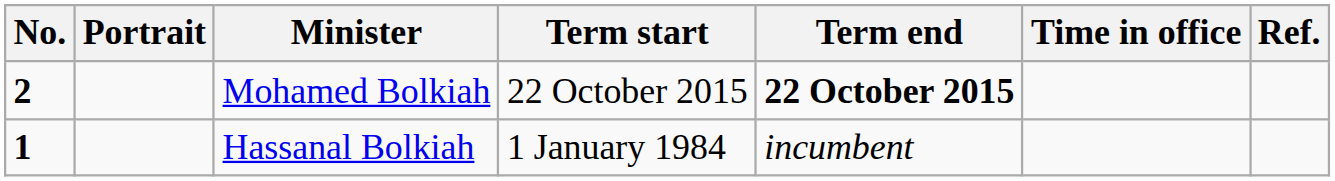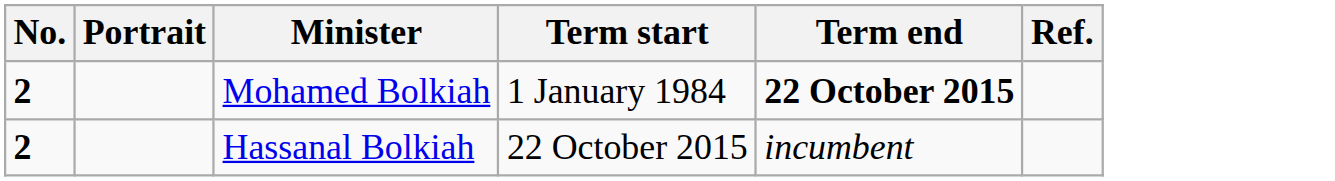 <table class="wikitable">
 <tr>
 <th>No.</th>
 <th>Portrait</th>
 <th>Minister</th>
 <th>Term start</th>
 <th>Term end</th>
-<th>Time in office</th>
 <th>Ref.</th>
 </tr>
 <tr>
 <td><strong>2</strong></td>
 <td></td>
 <td><a href='#'>Mohamed Bolkiah</a></td>
-<td>22 October 2015</td>
+<td>1 January 1984</td>
 <td><strong>22 October 2015</strong></td>
-<td></td>
 <td></td>
 </tr>
 <tr>
-<td><strong>1</strong></td>
+<td><strong>2</strong></td>
 <td></td>
 <td><a href='#'>Hassanal Bolkiah</a></td>
-<td>1 January 1984</td>
+<td>22 October 2015</td>
 <td><em>incumbent</em></td>
-<td></td>
 <td></td>
 </tr>
 </table>
